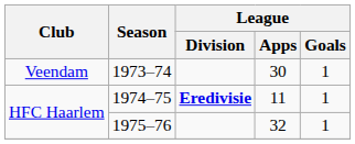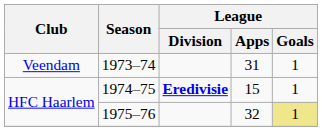 <table class="wikitable" style="text-align:center">
 <tr>
 <th rowspan="2">Club</th>
 <th rowspan="2">Season</th>
 <th colspan="3">League</th>
 </tr>
 <tr>
 <th>Division</th>
 <th>Apps</th>
 <th>Goals</th>
 </tr>
 <tr>
 <td><a href='#'>Veendam</a></td>
 <td>1973–74</td>
 <td></td>
-<td>30</td>
+<td>31</td>
 <td>1</td>
 </tr>
 <tr>
 <td rowspan="2"><a href='#'>HFC Haarlem</a></td>
 <td>1974–75</td>
 <td><strong><a href='#'>Eredivisie</a></strong></td>
-<td>11</td>
+<td>15</td>
 <td>1</td>
 </tr>
 <tr>
 <td>1975–76</td>
 <td></td>
 <td>32</td>
-<td>1</td>
+<td style="background: khaki;">1</td>
 </tr>
 <tr>
 </tr>
 </table>
